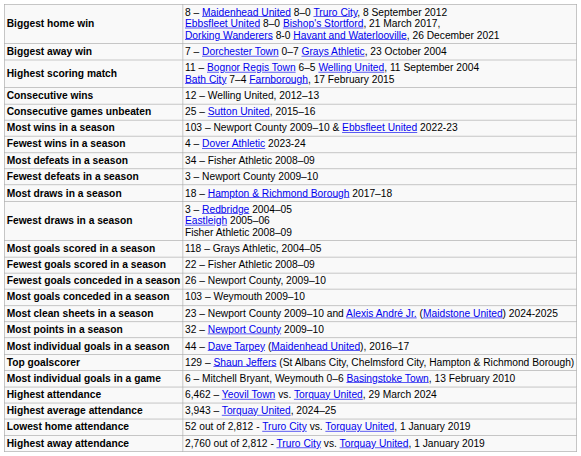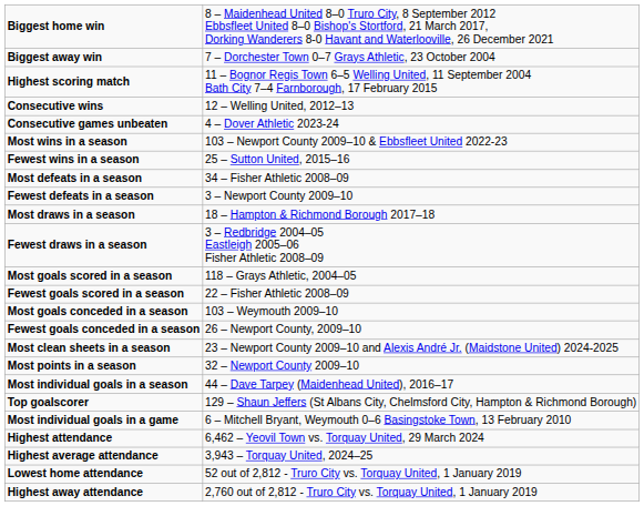 <table class="wikitable">
 <tr>
 <td><strong>Biggest home win</strong></td>
 <td>8 – <a href='#'>Maidenhead United</a> 8–0 <a href='#'>Truro City</a>, 8 September 2012<br><a href='#'>Ebbsfleet United</a> 8–0 <a href='#'>Bishop's Stortford</a>, 21 March 2017,<br><a href='#'>Dorking Wanderers</a> 8-0 <a href='#'>Havant and Waterlooville</a>, 26 December 2021</td>
 </tr>
 <tr>
 <td><strong>Biggest away win</strong></td>
 <td>7 – <a href='#'>Dorchester Town</a> 0–7 <a href='#'>Grays Athletic</a>, 23 October 2004</td>
 </tr>
 <tr>
 <td><strong>Highest scoring match</strong></td>
 <td>11 – <a href='#'>Bognor Regis Town</a> 6–5 <a href='#'>Welling United</a>, 11 September 2004<br><a href='#'>Bath City</a> 7–4 <a href='#'>Farnborough</a>, 17 February 2015</td>
 </tr>
 <tr>
 <td><strong>Consecutive wins</strong></td>
 <td>12 – Welling United, 2012–13</td>
 </tr>
 <tr>
 <td><strong>Consecutive games unbeaten</strong></td>
-<td>25 – <a href='#'>Sutton United</a>, 2015–16</td>
+<td>4 – <a href='#'>Dover Athletic</a> 2023-24<br></td>
 </tr>
 <tr>
 <td><strong>Most wins in a season</strong></td>
 <td>103 – Newport County 2009–10 & <a href='#'>Ebbsfleet United</a> 2022-23</td>
 </tr>
 <tr>
 <td><strong>Fewest wins in a season</strong></td>
-<td>4 – <a href='#'>Dover Athletic</a> 2023-24<br></td>
+<td>25 – <a href='#'>Sutton United</a>, 2015–16</td>
 </tr>
 <tr>
 <td><strong>Most defeats in a season</strong></td>
 <td>34 – Fisher Athletic 2008–09</td>
 </tr>
 <tr>
 <td><strong>Fewest defeats in a season</strong></td>
 <td>3 – Newport County 2009–10</td>
 </tr>
 <tr>
 <td><strong>Most draws in a season</strong></td>
 <td>18 – <a href='#'>Hampton & Richmond Borough</a> 2017–18</td>
 </tr>
 <tr>
 <td><strong>Fewest draws in a season</strong></td>
 <td>3 – <a href='#'>Redbridge</a> 2004–05<br><a href='#'>Eastleigh</a> 2005–06<br>Fisher Athletic 2008–09</td>
 </tr>
 <tr>
 <td><strong>Most goals scored in a season</strong></td>
 <td>118 – Grays Athletic, 2004–05</td>
 </tr>
 <tr>
 <td><strong>Fewest goals scored in a season</strong></td>
 <td>22 – Fisher Athletic 2008–09</td>
 </tr>
 <tr>
+<td><strong>Most goals conceded in a season</strong></td>
+<td>103 – Weymouth 2009–10</td>
+</tr>
+<tr>
 <td><strong>Fewest goals conceded in a season</strong></td>
 <td>26 – Newport County, 2009–10</td>
-</tr>
-<tr>
-<td><strong>Most goals conceded in a season</strong></td>
-<td>103 – Weymouth 2009–10</td>
 </tr>
 <tr>
 <td><strong>Most clean sheets in a season</strong></td>
 <td>23 – Newport County 2009–10 and <a href='#'>Alexis André Jr.</a> (<a href='#'>Maidstone United</a>) 2024-2025</td>
 </tr>
 <tr>
 <td><strong>Most points in a season</strong></td>
 <td>32 – <a href='#'>Newport County</a> 2009–10</td>
 </tr>
 <tr>
 <td><strong>Most individual goals in a season</strong></td>
 <td>44 – <a href='#'>Dave Tarpey</a> (<a href='#'>Maidenhead United</a>), 2016–17</td>
 </tr>
 <tr>
 <td><strong>Top goalscorer</strong></td>
 <td>129 – <a href='#'>Shaun Jeffers</a> (St Albans City, Chelmsford City, Hampton & Richmond Borough)</td>
 </tr>
 <tr>
 <td><strong>Most individual goals in a game</strong></td>
 <td>6 – Mitchell Bryant, Weymouth 0–6 <a href='#'>Basingstoke Town</a>, 13 February 2010</td>
 </tr>
 <tr>
 <td><strong>Highest attendance</strong></td>
 <td>6,462 – <a href='#'>Yeovil Town</a> vs. <a href='#'>Torquay United</a>, 29 March 2024</td>
 </tr>
 <tr>
 <td><strong>Highest average attendance</strong></td>
 <td>3,943 – <a href='#'>Torquay United</a>, 2024–25</td>
 </tr>
 <tr>
 <td><strong>Lowest home attendance</strong></td>
 <td>52 out of 2,812 - <a href='#'>Truro City</a> vs. <a href='#'>Torquay United</a>, 1 January 2019</td>
 </tr>
 <tr>
 <td><strong>Highest away attendance</strong></td>
 <td>2,760 out of 2,812 - <a href='#'>Truro City</a> vs. <a href='#'>Torquay United</a>, 1 January 2019</td>
 </tr>
 </table>
